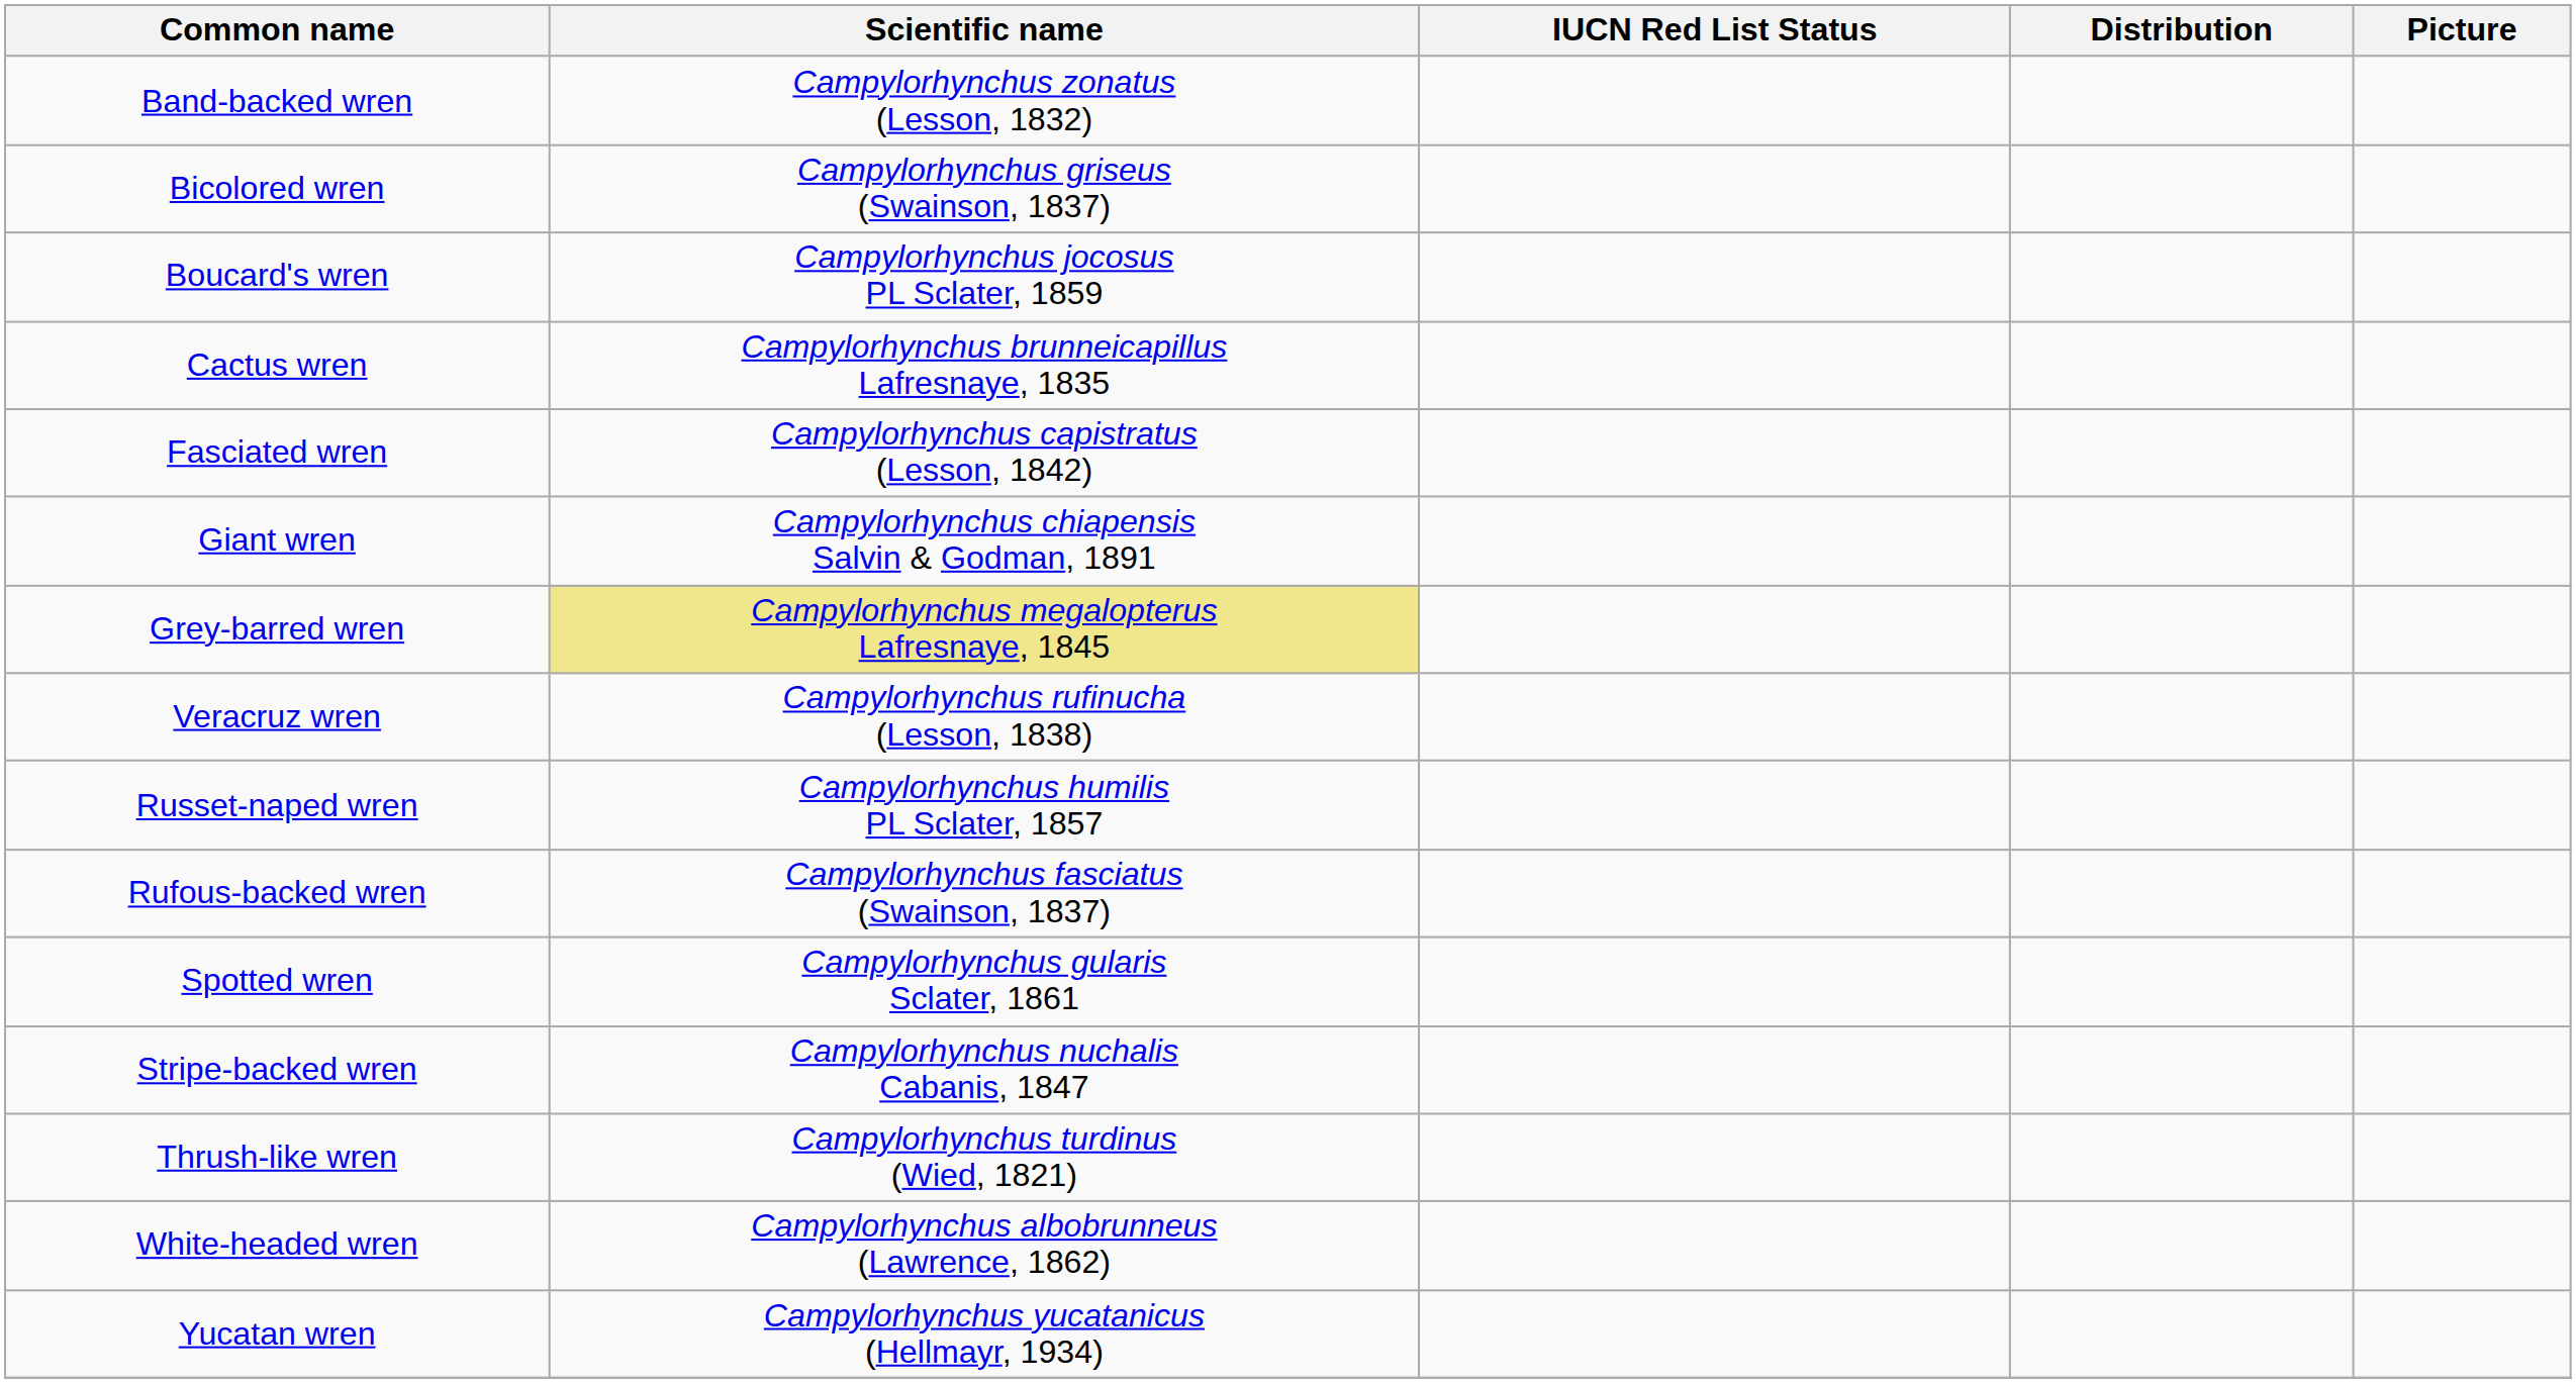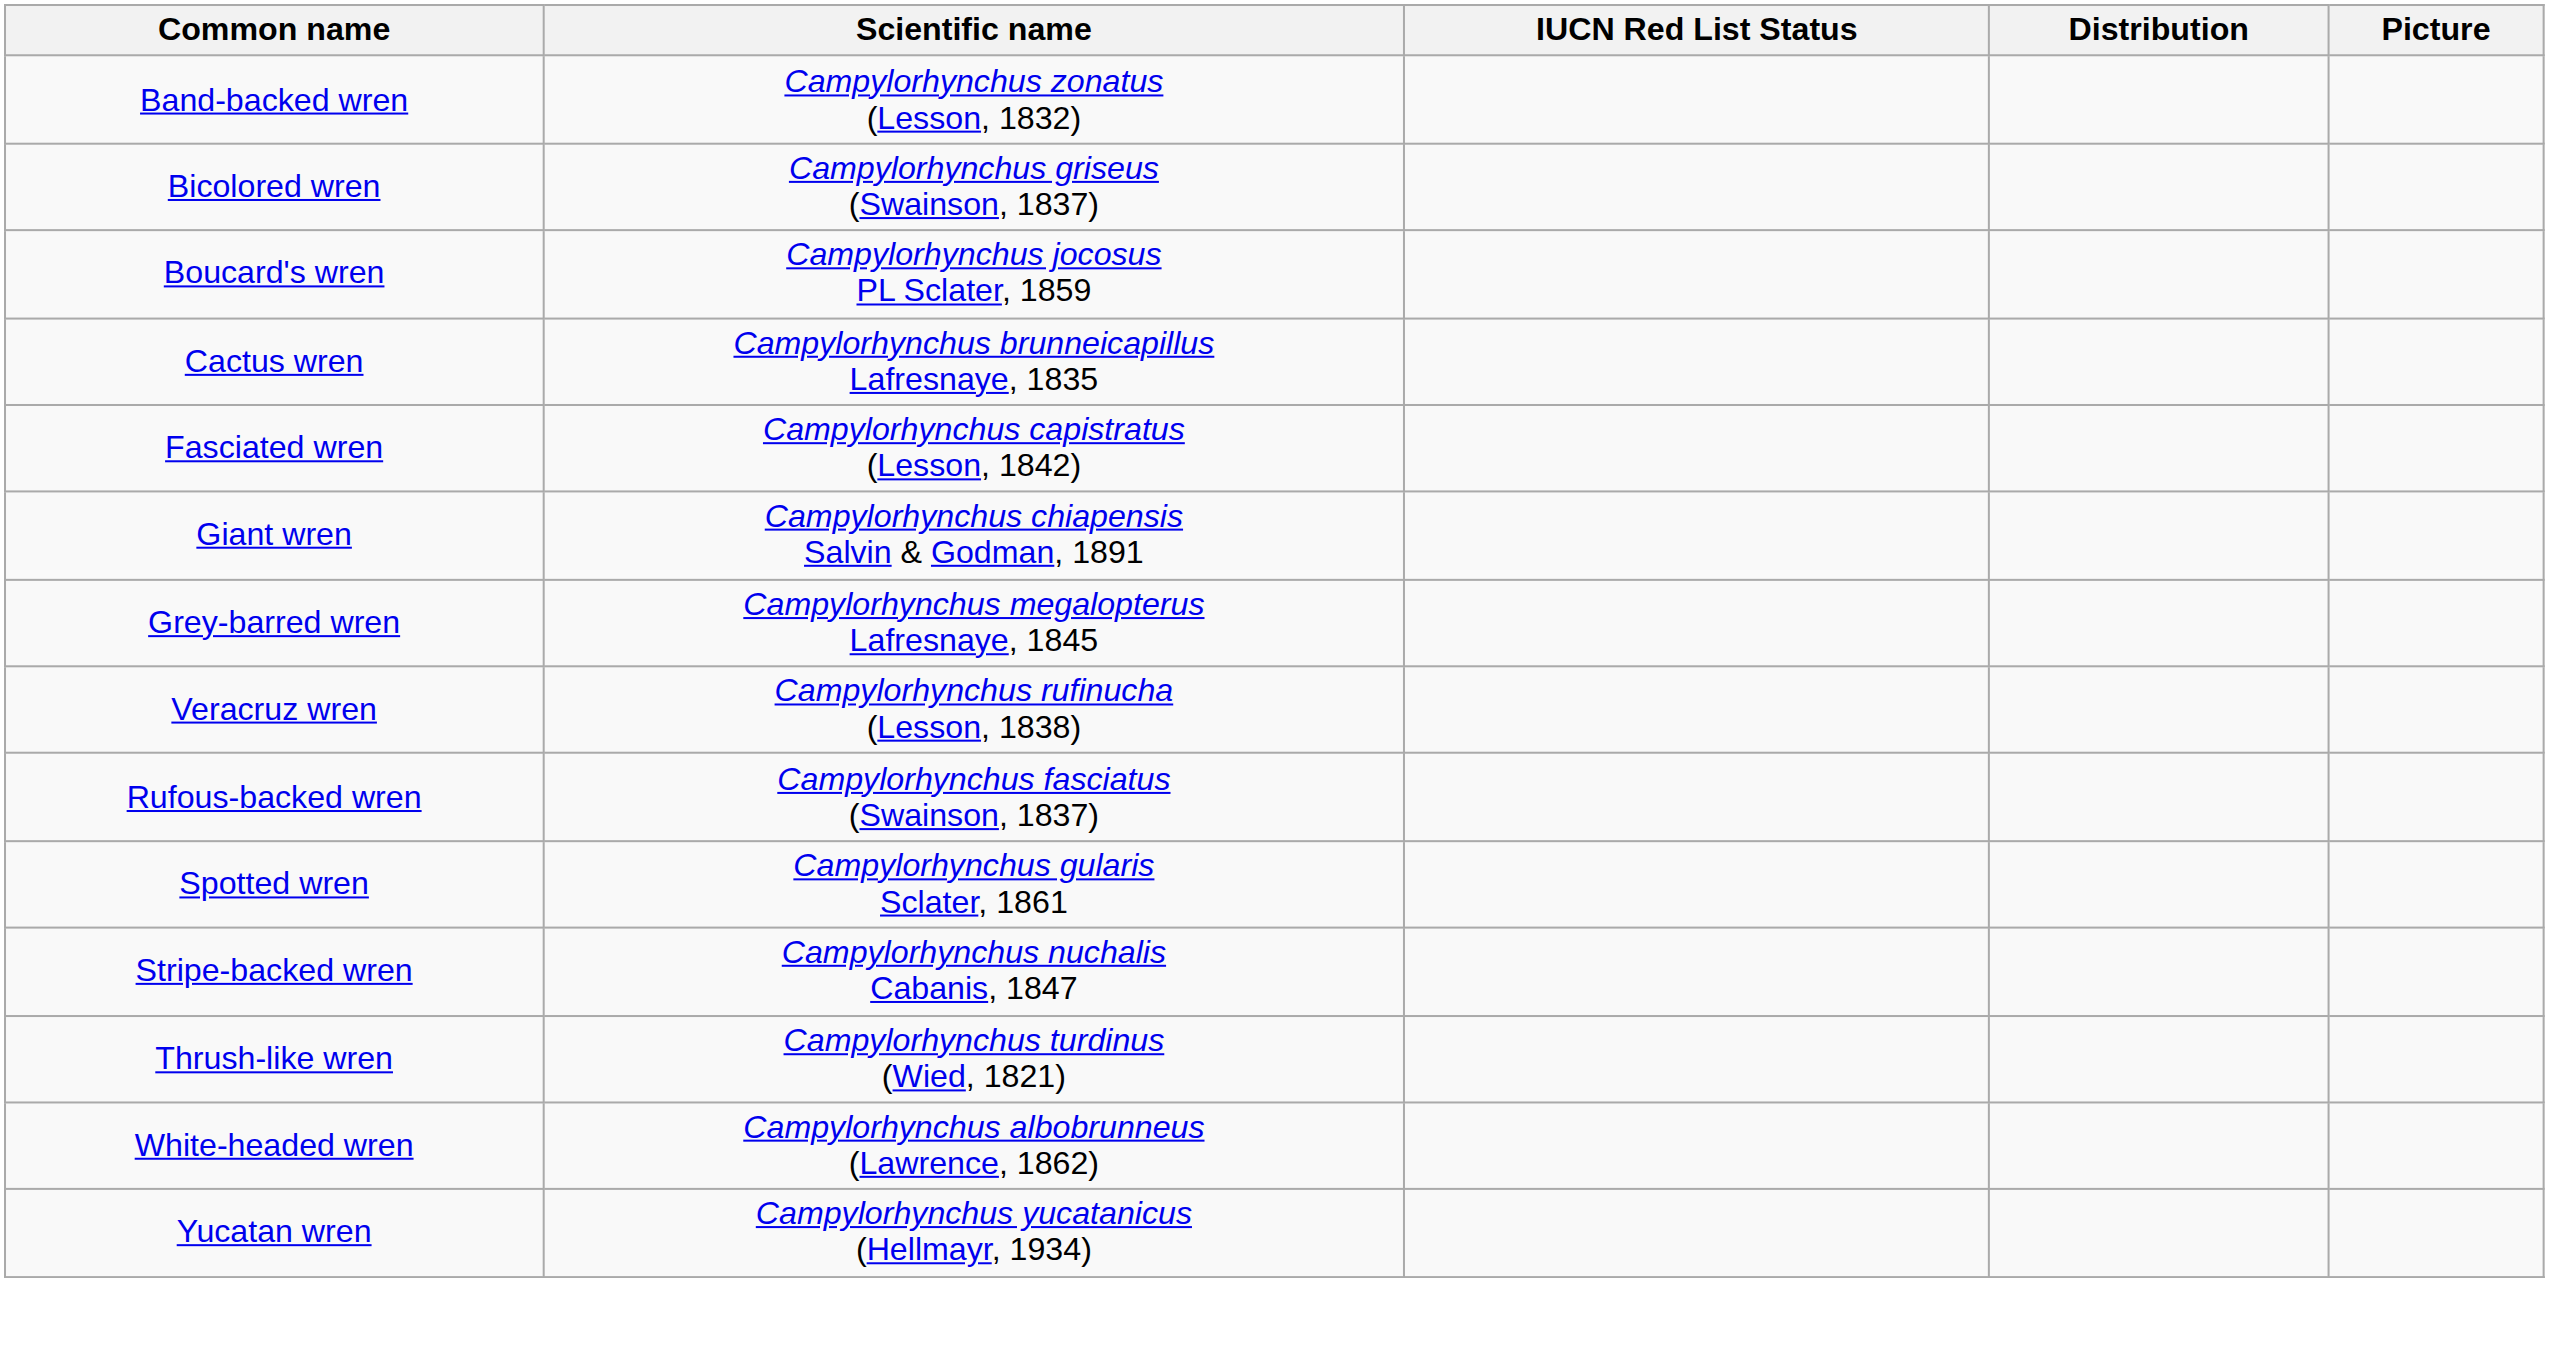 <table class="wikitable sortable" style="width:100%;text-align:center">
 <tr>
 <th scope="col">Common name</th>
 <th scope="col">Scientific name </th>
 <th scope="col">IUCN Red List Status</th>
 <th scope="col" class="unsortable">Distribution</th>
 <th scope="col" class="unsortable">Picture</th>
 </tr>
 <tr>
 <td><a href='#'>Band-backed wren</a></td>
 <td><em><a href='#'>Campylorhynchus zonatus</a></em> <br>(<a href='#'>Lesson</a>, 1832)</td>
 <td></td>
 <td></td>
 <td></td>
 </tr>
 <tr>
 <td><a href='#'>Bicolored wren</a></td>
 <td><em><a href='#'>Campylorhynchus griseus</a></em> <br>(<a href='#'>Swainson</a>, 1837)</td>
 <td></td>
 <td></td>
 <td></td>
 </tr>
 <tr>
 <td><a href='#'>Boucard's wren</a></td>
 <td><em><a href='#'>Campylorhynchus jocosus</a></em> <br><a href='#'>PL Sclater</a>, 1859</td>
 <td></td>
 <td></td>
 <td></td>
 </tr>
 <tr>
 <td><a href='#'>Cactus wren</a></td>
 <td><em><a href='#'>Campylorhynchus brunneicapillus</a></em> <br><a href='#'>Lafresnaye</a>, 1835</td>
 <td></td>
 <td></td>
 <td></td>
 </tr>
 <tr>
 <td><a href='#'>Fasciated wren</a></td>
 <td><em><a href='#'>Campylorhynchus capistratus</a></em> <br>(<a href='#'>Lesson</a>, 1842)</td>
 <td></td>
 <td></td>
 <td></td>
 </tr>
 <tr>
 <td><a href='#'>Giant wren</a></td>
 <td><em><a href='#'>Campylorhynchus chiapensis</a></em> <br><a href='#'>Salvin</a> & <a href='#'>Godman</a>, 1891</td>
 <td></td>
 <td></td>
 <td></td>
 </tr>
 <tr>
 <td><a href='#'>Grey-barred wren</a></td>
-<td style="background: khaki;"><em><a href='#'>Campylorhynchus megalopterus</a></em> <br><a href='#'>Lafresnaye</a>, 1845</td>
+<td><em><a href='#'>Campylorhynchus megalopterus</a></em> <br><a href='#'>Lafresnaye</a>, 1845</td>
 <td> </td>
 <td></td>
 <td></td>
 </tr>
 <tr>
 <td><a href='#'>Veracruz wren</a></td>
 <td><em><a href='#'>Campylorhynchus rufinucha</a></em> <br>(<a href='#'>Lesson</a>, 1838)</td>
-<td></td>
-<td></td>
-<td></td>
-</tr>
-<tr>
-<td><a href='#'>Russet-naped wren</a></td>
-<td><em><a href='#'>Campylorhynchus humilis</a></em> <br><a href='#'>PL Sclater</a>, 1857</td>
 <td></td>
 <td></td>
 <td></td>
 </tr>
 <tr>
 <td><a href='#'>Rufous-backed wren</a></td>
 <td><em><a href='#'>Campylorhynchus fasciatus</a></em> <br>(<a href='#'>Swainson</a>, 1837)</td>
 <td></td>
 <td></td>
 <td></td>
 </tr>
 <tr>
 <td><a href='#'>Spotted wren</a></td>
 <td><em><a href='#'>Campylorhynchus gularis</a></em> <br><a href='#'>Sclater</a>, 1861</td>
 <td></td>
 <td></td>
 <td></td>
 </tr>
 <tr>
 <td><a href='#'>Stripe-backed wren</a></td>
 <td><em><a href='#'>Campylorhynchus nuchalis</a></em> <br><a href='#'>Cabanis</a>, 1847</td>
 <td></td>
 <td></td>
 <td></td>
 </tr>
 <tr>
 <td><a href='#'>Thrush-like wren</a></td>
 <td><em><a href='#'>Campylorhynchus turdinus</a></em> <br>(<a href='#'>Wied</a>, 1821)</td>
 <td></td>
 <td></td>
 <td></td>
 </tr>
 <tr>
 <td><a href='#'>White-headed wren</a></td>
 <td><em><a href='#'>Campylorhynchus albobrunneus</a></em> <br>(<a href='#'>Lawrence</a>, 1862)</td>
 <td></td>
 <td></td>
 <td></td>
 </tr>
 <tr>
 <td><a href='#'>Yucatan wren</a></td>
 <td><em><a href='#'>Campylorhynchus yucatanicus</a></em> <br>(<a href='#'>Hellmayr</a>, 1934)</td>
 <td></td>
 <td></td>
 <td></td>
 </tr>
 <tr>
 </tr>
 </table>
